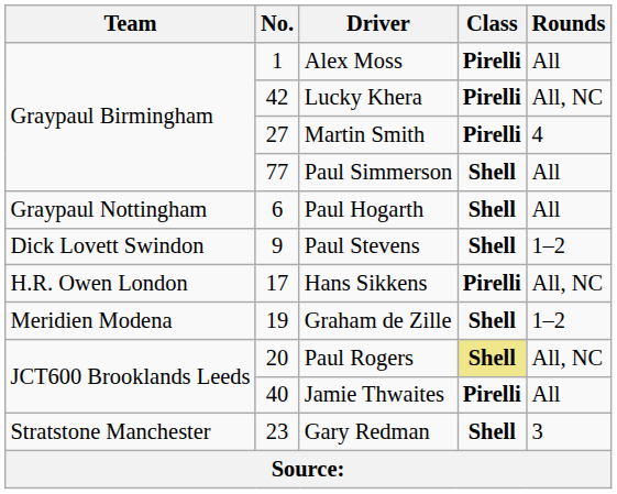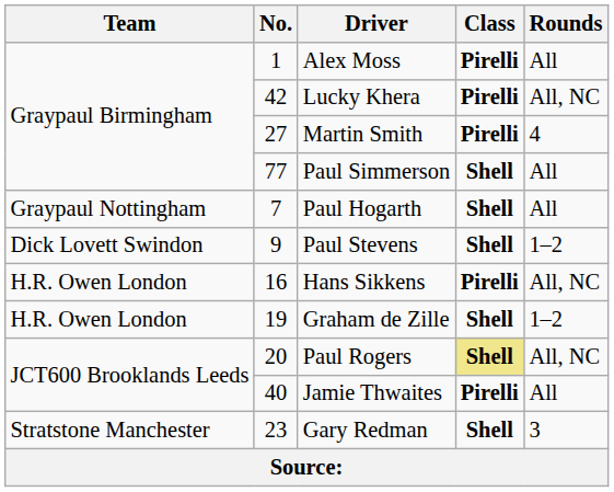 <table class="wikitable" style="font-size:90%;">
 <tr>
 <th>Team</th>
 <th>No.</th>
 <th>Driver</th>
 <th>Class</th>
 <th>Rounds</th>
 </tr>
 <tr>
 <td rowspan=4>Graypaul Birmingham</td>
 <td align=center>1</td>
 <td> Alex Moss</td>
 <td align=center><strong><span>Pirelli</span></strong></td>
 <td>All</td>
 </tr>
 <tr>
 <td align=center>42</td>
 <td> Lucky Khera</td>
 <td align=center><strong><span>Pirelli</span></strong></td>
 <td>All, NC</td>
 </tr>
 <tr>
 <td align=center>27</td>
 <td> Martin Smith</td>
 <td align=center><strong><span>Pirelli</span></strong></td>
 <td>4</td>
 </tr>
 <tr>
 <td align=center>77</td>
 <td> Paul Simmerson</td>
 <td align=center><strong><span>Shell</span></strong></td>
 <td>All</td>
 </tr>
 <tr>
 <td>Graypaul Nottingham</td>
-<td align=center>6</td>
+<td align=center>7</td>
 <td> Paul Hogarth</td>
 <td align=center><strong><span>Shell</span></strong></td>
 <td>All</td>
 </tr>
 <tr>
 <td>Dick Lovett Swindon</td>
 <td align=center>9</td>
 <td> Paul Stevens</td>
 <td align=center><strong><span>Shell</span></strong></td>
 <td>1–2</td>
 </tr>
 <tr>
 <td>H.R. Owen London</td>
-<td align=center>17</td>
+<td align=center>16</td>
 <td> Hans Sikkens</td>
 <td align=center><strong><span>Pirelli</span></strong></td>
 <td>All, NC</td>
 </tr>
 <tr>
-<td>Meridien Modena</td>
+<td>H.R. Owen London</td>
 <td align=center>19</td>
 <td> Graham de Zille</td>
 <td align=center><strong><span>Shell</span></strong></td>
 <td>1–2</td>
 </tr>
 <tr>
 <td rowspan=2>JCT600 Brooklands Leeds</td>
 <td align=center>20</td>
 <td> Paul Rogers</td>
 <td align=center style="background: khaki;"><strong><span>Shell</span></strong></td>
 <td>All, NC</td>
 </tr>
 <tr>
 <td align=center>40</td>
 <td> Jamie Thwaites</td>
 <td align=center><strong><span>Pirelli</span></strong></td>
 <td>All</td>
 </tr>
 <tr>
 <td>Stratstone Manchester</td>
 <td align=center>23</td>
 <td> Gary Redman</td>
 <td align=center><strong><span>Shell</span></strong></td>
 <td>3</td>
 </tr>
 <tr>
 <th colspan=5>Source:</th>
 </tr>
 </table>
